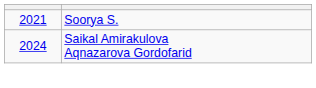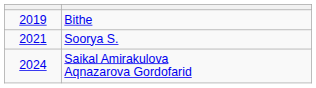 <table class=wikitable style="width: 400px;">
 <tr>
 <th width="40"></th>
 <th width="200"></th>
+</tr>
+<tr>
+<td align=center><a href='#'>2019</a></td>
+<td> <a href='#'>Bithe</a></td>
 </tr>
 <tr>
 <td align=center><a href='#'>2021</a></td>
 <td> <a href='#'>Soorya S.</a></td>
 </tr>
 <tr>
 <td align=center><a href='#'>2024</a></td>
 <td> <a href='#'>Saikal Amirakulova</a><br> <a href='#'>Aqnazarova Gordofarid</a></td>
 </tr>
 </table>
